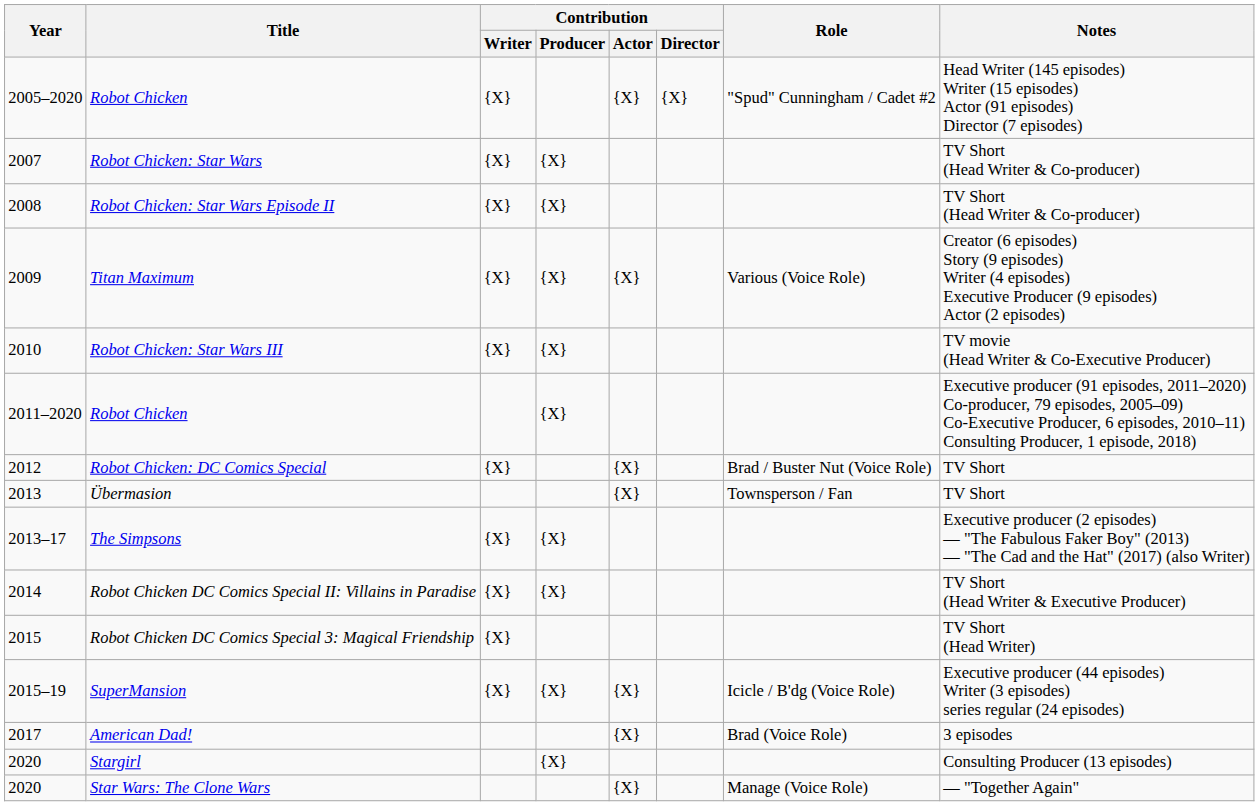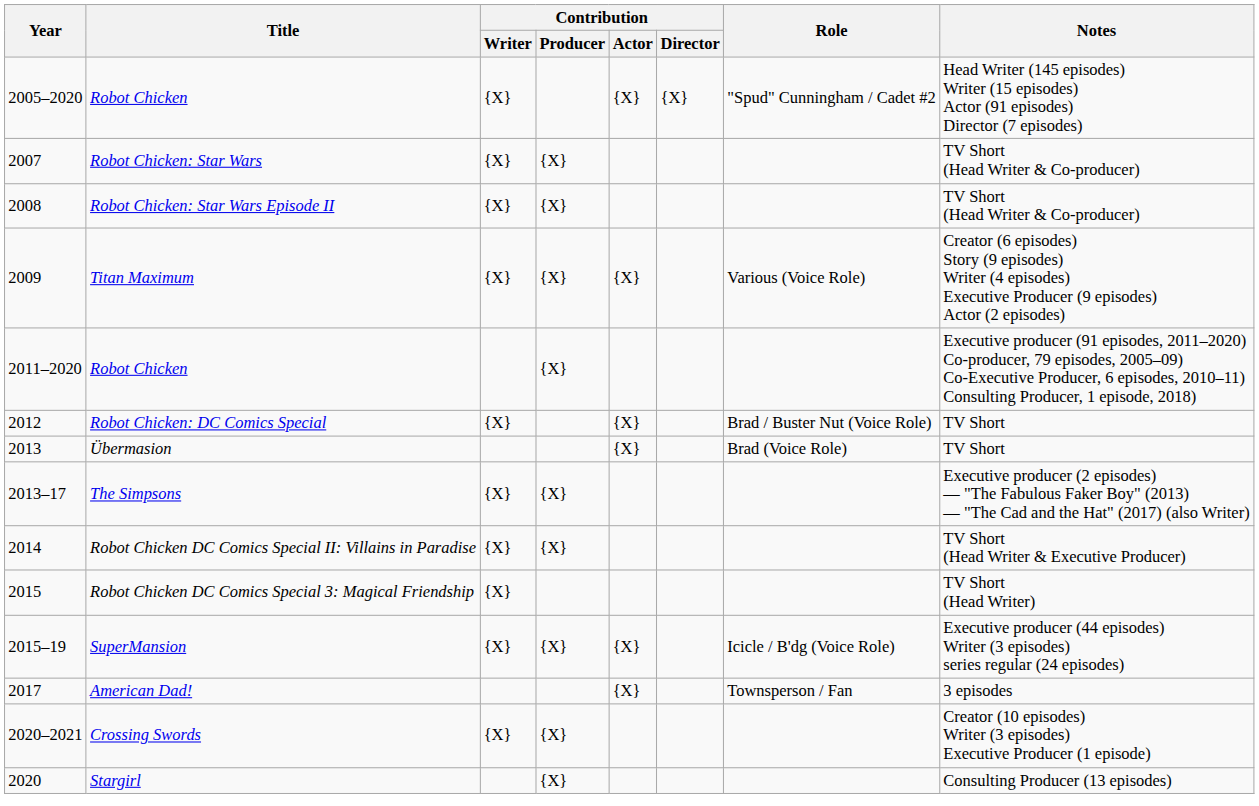 <table class="wikitable">
 <tr>
 <th rowspan="2">Year</th>
 <th rowspan="2">Title</th>
 <th colspan="4">Contribution</th>
 <th rowspan="2">Role</th>
 <th rowspan="2">Notes</th>
 </tr>
 <tr>
 <th>Writer</th>
 <th>Producer</th>
 <th>Actor</th>
 <th>Director</th>
 </tr>
 <tr>
 <td>2005–2020</td>
 <td><em><a href='#'>Robot Chicken</a></em></td>
 <td>{X}</td>
 <td></td>
 <td>{X}</td>
 <td>{X}</td>
 <td>"Spud" Cunningham / Cadet #2</td>
 <td>Head Writer (145 episodes)<br>Writer (15 episodes)<br>Actor (91 episodes)<br>Director (7 episodes)</td>
 </tr>
 <tr>
 <td>2007</td>
 <td><em><a href='#'>Robot Chicken: Star Wars</a></em></td>
 <td>{X}</td>
 <td>{X}</td>
 <td></td>
 <td></td>
 <td></td>
 <td>TV Short<br>(Head Writer & Co-producer)</td>
 </tr>
 <tr>
 <td>2008</td>
 <td><em><a href='#'>Robot Chicken: Star Wars Episode II</a></em></td>
 <td>{X}</td>
 <td>{X}</td>
 <td></td>
 <td></td>
 <td></td>
 <td>TV Short<br>(Head Writer & Co-producer)</td>
 </tr>
 <tr>
 <td>2009</td>
 <td><em><a href='#'>Titan Maximum</a></em></td>
 <td>{X}</td>
 <td>{X}</td>
 <td>{X}</td>
 <td></td>
 <td>Various (Voice Role)</td>
 <td>Creator (6 episodes)<br>Story (9 episodes)<br>Writer (4 episodes)<br>Executive Producer (9 episodes)<br>Actor (2 episodes)</td>
 </tr>
 <tr>
-<td>2010</td>
-<td><em><a href='#'>Robot Chicken: Star Wars III</a></em></td>
-<td>{X}</td>
-<td>{X}</td>
-<td></td>
-<td></td>
-<td></td>
-<td>TV movie<br>(Head Writer & Co-Executive Producer)</td>
-</tr>
-<tr>
 <td>2011–2020</td>
 <td><em><a href='#'>Robot Chicken</a></em></td>
 <td></td>
 <td>{X}</td>
 <td></td>
 <td></td>
 <td></td>
 <td>Executive producer (91 episodes, 2011–2020)<br>Co-producer, 79 episodes, 2005–09)<br>Co-Executive Producer, 6 episodes, 2010–11)<br>Consulting Producer, 1 episode, 2018)</td>
 </tr>
 <tr>
 <td>2012</td>
 <td><em><a href='#'>Robot Chicken: DC Comics Special</a></em></td>
 <td>{X}</td>
 <td></td>
 <td>{X}</td>
 <td></td>
 <td>Brad / Buster Nut (Voice Role)</td>
 <td>TV Short</td>
 </tr>
 <tr>
 <td>2013</td>
 <td><em>Übermasion</em></td>
 <td></td>
 <td></td>
 <td>{X}</td>
 <td></td>
-<td>Townsperson / Fan</td>
+<td>Brad (Voice Role)</td>
 <td>TV Short</td>
 </tr>
 <tr>
 <td>2013–17</td>
 <td><em><a href='#'>The Simpsons</a></em></td>
 <td>{X}</td>
 <td>{X}</td>
 <td></td>
 <td></td>
 <td></td>
 <td>Executive producer (2 episodes)<br>— "The Fabulous Faker Boy" (2013)<br>— "The Cad and the Hat" (2017) (also Writer)</td>
 </tr>
 <tr>
 <td>2014</td>
 <td><em>Robot Chicken DC Comics Special II: Villains in Paradise</em></td>
 <td>{X}</td>
 <td>{X}</td>
 <td></td>
 <td></td>
 <td></td>
 <td>TV Short<br>(Head Writer & Executive Producer)</td>
 </tr>
 <tr>
 <td>2015</td>
 <td><em>Robot Chicken DC Comics Special 3: Magical Friendship</em></td>
 <td>{X}</td>
 <td></td>
 <td></td>
 <td></td>
 <td></td>
 <td>TV Short<br>(Head Writer)</td>
 </tr>
 <tr>
 <td>2015–19</td>
 <td><em><a href='#'>SuperMansion</a></em></td>
 <td>{X}</td>
 <td>{X}</td>
 <td>{X}</td>
 <td></td>
 <td>Icicle / B'dg (Voice Role)</td>
 <td>Executive producer (44 episodes)<br>Writer (3 episodes)<br>series regular (24 episodes)</td>
 </tr>
 <tr>
 <td>2017</td>
 <td><em><a href='#'>American Dad!</a></em></td>
 <td></td>
 <td></td>
 <td>{X}</td>
 <td></td>
-<td>Brad (Voice Role)</td>
+<td>Townsperson / Fan</td>
 <td>3 episodes</td>
+</tr>
+<tr>
+<td>2020–2021</td>
+<td><em><a href='#'>Crossing Swords</a></em></td>
+<td>{X}</td>
+<td>{X}</td>
+<td></td>
+<td></td>
+<td></td>
+<td>Creator (10 episodes)<br>Writer (3 episodes)<br>Executive Producer (1 episode)</td>
 </tr>
 <tr>
 <td>2020</td>
 <td><em><a href='#'>Stargirl</a></em></td>
 <td></td>
 <td>{X}</td>
 <td></td>
 <td></td>
 <td></td>
 <td>Consulting Producer (13 episodes)</td>
 </tr>
-<tr>
-<td>2020</td>
-<td><em><a href='#'>Star Wars: The Clone Wars</a></em></td>
-<td></td>
-<td></td>
-<td>{X}</td>
-<td></td>
-<td>Manage (Voice Role)</td>
-<td>— "Together Again"</td>
-</tr>
 </table>
